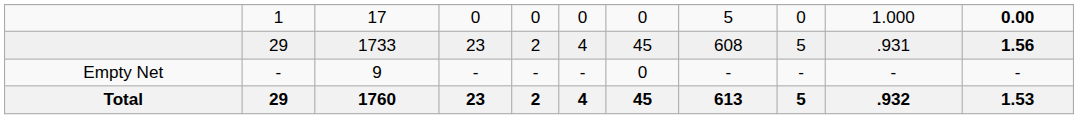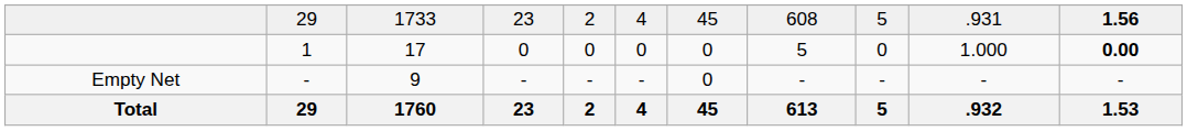 <table class="wikitable sortable" width ="1000">
 <tr align="center">
+</tr>
+<tr align="center" bgcolor="f0f0f0">
+<td></td>
+<td>29</td>
+<td>1733</td>
+<td>23</td>
+<td>2</td>
+<td>4</td>
+<td>45</td>
+<td>608</td>
+<td>5</td>
+<td>.931</td>
+<td><strong>1.56</strong></td>
 </tr>
 <tr align="center" bgcolor="">
 <td></td>
 <td>1</td>
 <td>17</td>
 <td>0</td>
 <td>0</td>
 <td>0</td>
 <td>0</td>
 <td>5</td>
 <td>0</td>
 <td>1.000</td>
 <td><strong>0.00</strong></td>
-</tr>
-<tr align="center" bgcolor="f0f0f0">
-<td></td>
-<td>29</td>
-<td>1733</td>
-<td>23</td>
-<td>2</td>
-<td>4</td>
-<td>45</td>
-<td>608</td>
-<td>5</td>
-<td>.931</td>
-<td><strong>1.56</strong></td>
 </tr>
 <tr align="center" bgcolor="">
 <td>Empty Net</td>
 <td>-</td>
 <td>9</td>
 <td>-</td>
 <td>-</td>
 <td>-</td>
 <td>0</td>
 <td>-</td>
 <td>-</td>
 <td>-</td>
 <td>-</td>
 </tr>
 <tr>
 <th>Total</th>
 <th>29</th>
 <th>1760</th>
 <th>23</th>
 <th>2</th>
 <th>4</th>
 <th>45</th>
 <th>613</th>
 <th>5</th>
 <th>.932</th>
 <th>1.53</th>
 </tr>
 </table>
